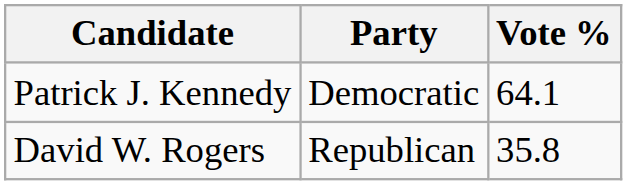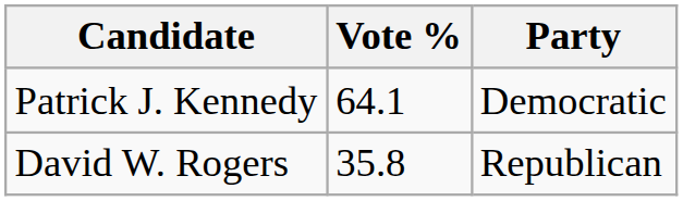 <table class="wikitable">
 <tr>
 <th>Candidate</th>
+<th>Vote %</th>
 <th>Party</th>
-<th>Vote %</th>
 </tr>
 <tr>
 <td>Patrick J. Kennedy</td>
+<td>64.1</td>
 <td>Democratic</td>
-<td>64.1</td>
 </tr>
 <tr>
 <td>David W. Rogers</td>
+<td>35.8</td>
 <td>Republican</td>
-<td>35.8</td>
 </tr>
 </table>
